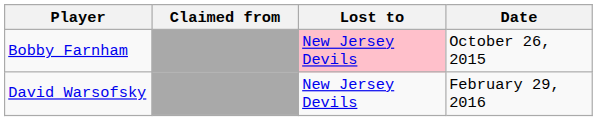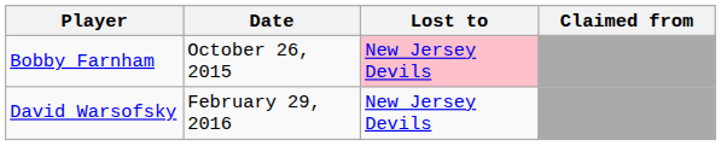 <table class="wikitable" style="width:80%;">
 <tr style="text-align:center; background:#ddd;">
 <th style="width:25%;">Player</th>
+<th style="width:25%;">Date</th>
+<th style="width:25%;">Lost to</th>
 <th style="width:25%;">Claimed from</th>
-<th style="width:25%;">Lost to</th>
-<th style="width:25%;">Date</th>
 </tr>
 <tr>
 <td><a href='#'>Bobby Farnham</a></td>
+<td>October 26, 2015</td>
+<td style="background: pink;"><a href='#'>New Jersey Devils</a></td>
 <td style="background:darkgray;"></td>
-<td style="background: pink;"><a href='#'>New Jersey Devils</a></td>
-<td>October 26, 2015</td>
 </tr>
 <tr>
 <td><a href='#'>David Warsofsky</a></td>
+<td>February 29, 2016</td>
+<td><a href='#'>New Jersey Devils</a></td>
 <td style="background:darkgray;"></td>
-<td><a href='#'>New Jersey Devils</a></td>
-<td>February 29, 2016</td>
 </tr>
 </table>
